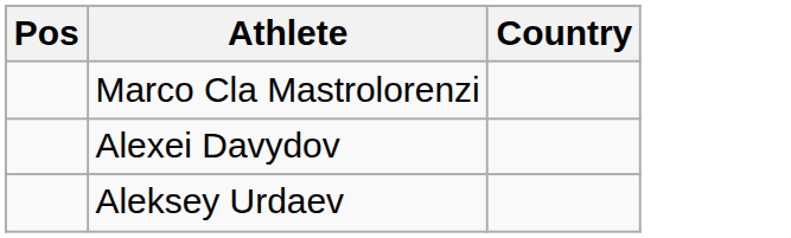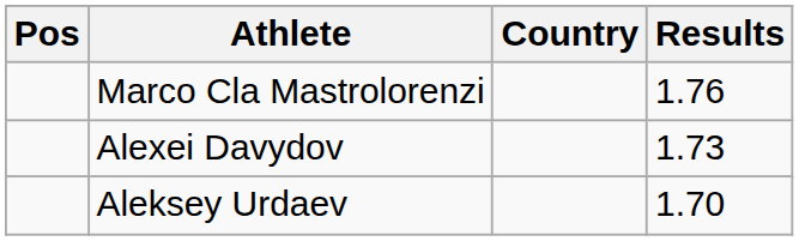 <table class="wikitable">
 <tr>
 <th>Pos</th>
 <th>Athlete</th>
 <th>Country</th>
+<th>Results</th>
 </tr>
 <tr>
 <td align="center"></td>
 <td>Marco Cla Mastrolorenzi</td>
 <td></td>
+<td>1.76</td>
 </tr>
 <tr>
 <td align="center"></td>
 <td>Alexei Davydov</td>
 <td></td>
+<td>1.73</td>
 </tr>
 <tr>
 <td align="center"></td>
 <td>Aleksey Urdaev</td>
 <td></td>
+<td>1.70</td>
 </tr>
 </table>
